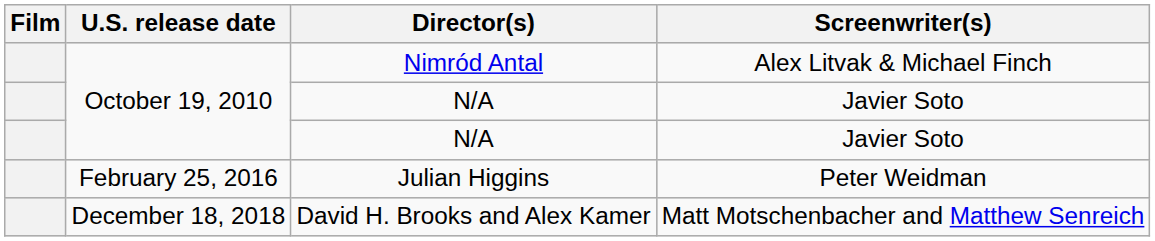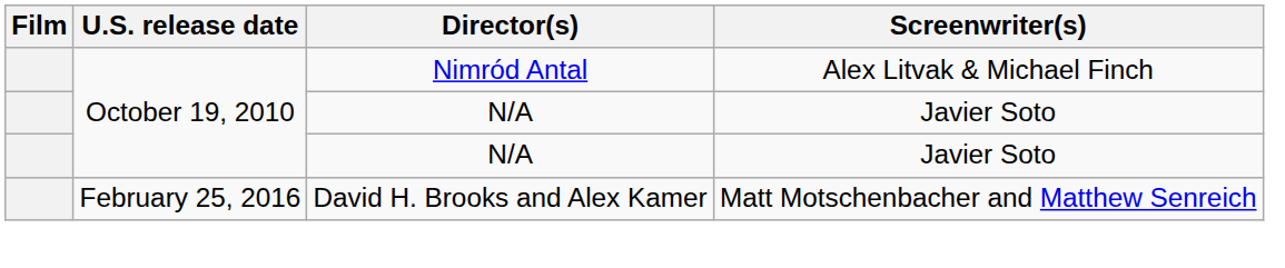 <table class="wikitable plainrowheaders" style="text-align: center">
 <tr>
 <th scope="col">Film</th>
 <th scope="col">U.S. release date</th>
 <th scope="col">Director(s)</th>
 <th scope="col">Screenwriter(s)</th>
 </tr>
 <tr>
 <th scope="row"><em></em></th>
 <td rowspan="3">October 19, 2010</td>
 <td><a href='#'>Nimród Antal</a></td>
 <td>Alex Litvak & Michael Finch</td>
 </tr>
 <tr>
 <th scope="row"><em></em></th>
 <td>N/A</td>
 <td>Javier Soto</td>
 </tr>
 <tr>
 <th scope="row"><em></em></th>
 <td>N/A</td>
 <td>Javier Soto</td>
 </tr>
 <tr>
 <th scope="row"><em></em></th>
 <td>February 25, 2016</td>
-<td>Julian Higgins</td>
-<td>Peter Weidman</td>
-</tr>
-<tr>
-<th scope="row"><em></em></th>
-<td>December 18, 2018</td>
 <td>David H. Brooks and Alex Kamer</td>
 <td>Matt Motschenbacher and <a href='#'>Matthew Senreich</a></td>
 </tr>
 </table>
